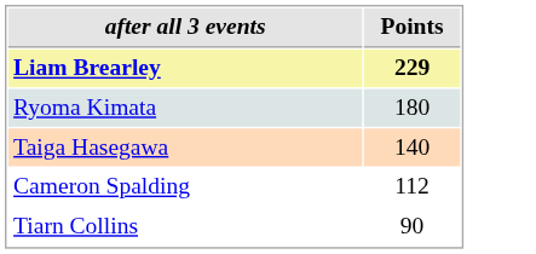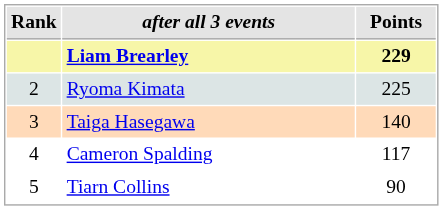 <table cellspacing="1" cellpadding="3" style="border:1px solid #AAAAAA;font-size:86%">
 <tr style="background-color: #E4E4E4;">
+<th style="border-bottom:1px solid #AAAAAA; width: 10px;">Rank</th>
 <th style="border-bottom:1px solid #AAAAAA; width: 200px;"><em>after all 3 events</em></th>
 <th style="border-bottom:1px solid #AAAAAA; width: 50px;">Points</th>
 </tr>
 <tr style="background:#f7f6a8;">
+<td align=center></td>
 <td> <strong><a href='#'>Liam Brearley</a></strong></td>
 <td align=center><strong>229</strong></td>
 </tr>
 <tr style="background:#dce5e5;">
+<td align=center>2</td>
 <td> <a href='#'>Ryoma Kimata</a></td>
-<td align=center>180</td>
+<td align=center>225</td>
 </tr>
 <tr style="background:#ffdab9;">
+<td align=center>3</td>
 <td> <a href='#'>Taiga Hasegawa</a></td>
 <td align=center>140</td>
 </tr>
 <tr>
+<td align=center>4</td>
 <td> <a href='#'>Cameron Spalding</a></td>
-<td align=center>112</td>
+<td align=center>117</td>
 </tr>
 <tr>
+<td align=center>5</td>
 <td> <a href='#'>Tiarn Collins</a></td>
 <td align=center>90</td>
 </tr>
 </table>
